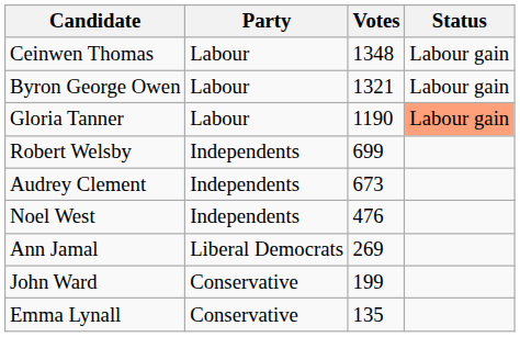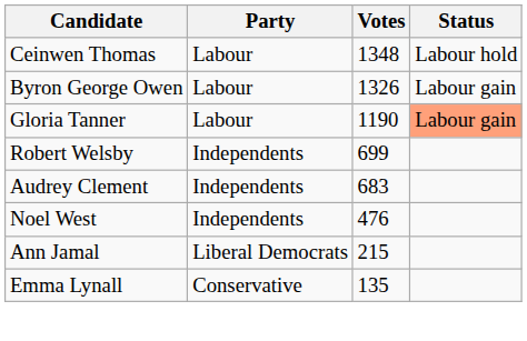 <table class="wikitable sortable">
 <tr>
 <th>Candidate</th>
 <th>Party</th>
 <th>Votes</th>
 <th>Status</th>
 </tr>
 <tr>
 <td>Ceinwen Thomas</td>
 <td>Labour</td>
 <td>1348</td>
-<td>Labour gain</td>
+<td>Labour hold</td>
 </tr>
 <tr>
 <td>Byron George Owen</td>
 <td>Labour</td>
-<td>1321</td>
+<td>1326</td>
 <td>Labour gain</td>
 </tr>
 <tr>
 <td>Gloria Tanner</td>
 <td>Labour</td>
 <td>1190</td>
 <td style="background: lightsalmon;">Labour gain</td>
 </tr>
 <tr>
 <td>Robert Welsby</td>
 <td>Independents</td>
 <td>699</td>
 <td></td>
 </tr>
 <tr>
 <td>Audrey Clement</td>
 <td>Independents</td>
-<td>673</td>
+<td>683</td>
 <td></td>
 </tr>
 <tr>
 <td>Noel West</td>
 <td>Independents</td>
 <td>476</td>
 <td></td>
 </tr>
 <tr>
 <td>Ann Jamal</td>
 <td>Liberal Democrats</td>
-<td>269</td>
-<td></td>
-</tr>
-<tr>
-<td>John Ward</td>
-<td>Conservative</td>
-<td>199</td>
+<td>215</td>
 <td></td>
 </tr>
 <tr>
 <td>Emma Lynall</td>
 <td>Conservative</td>
 <td>135</td>
 <td></td>
 </tr>
 </table>
